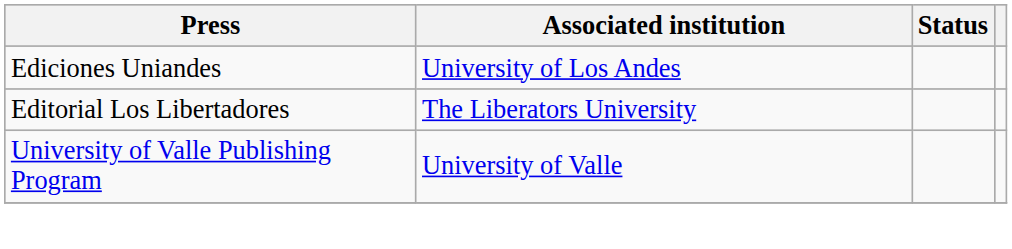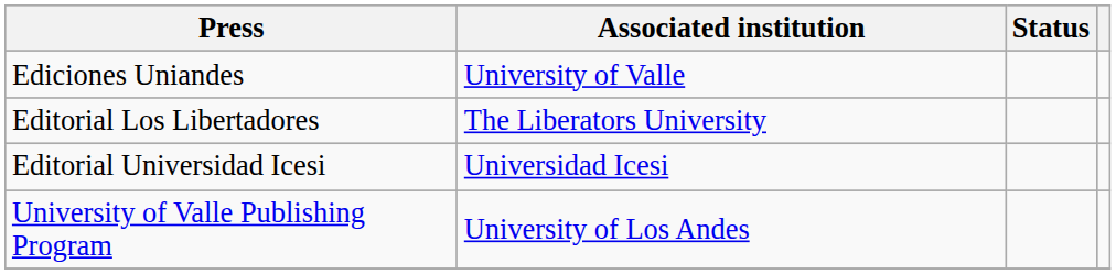 <table class="wikitable sortable">
 <tr>
 <th style="width:20em">Press</th>
 <th style="width:25em">Associated institution</th>
 <th>Status</th>
 <th></th>
 </tr>
 <tr>
 <td>Ediciones Uniandes</td>
-<td><a href='#'>University of Los Andes</a></td>
+<td><a href='#'>University of Valle</a></td>
 <td></td>
 <td></td>
 </tr>
 <tr>
 <td>Editorial Los Libertadores</td>
 <td><a href='#'>The Liberators University</a></td>
 <td></td>
 <td></td>
 </tr>
 <tr>
+<td>Editorial Universidad Icesi</td>
+<td><a href='#'>Universidad Icesi</a></td>
+<td></td>
+<td></td>
+</tr>
+<tr>
 <td><a href='#'>University of Valle Publishing Program</a></td>
-<td><a href='#'>University of Valle</a></td>
+<td><a href='#'>University of Los Andes</a></td>
 <td></td>
 <td></td>
 </tr>
 <tr>
 </tr>
 </table>
